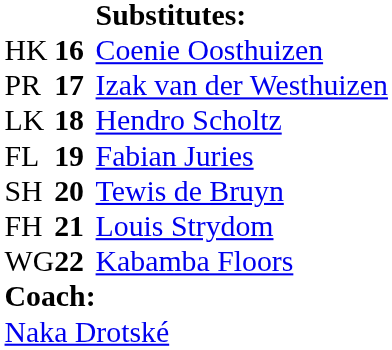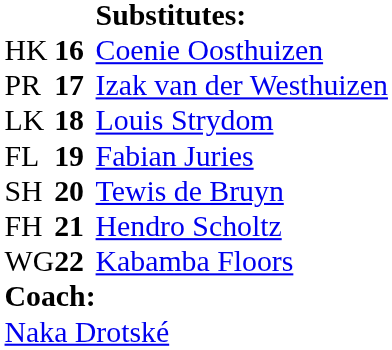 <table cellspacing="0" cellpadding="0" style="font-size:90%; margin:auto;">
 <tr>
 <th width="20"></th>
 <th width="20"></th>
 <td colspan=3><strong>Substitutes:</strong></td>
 </tr>
 <tr>
 <td>HK</td>
 <td><strong>16</strong></td>
 <td><a href='#'>Coenie Oosthuizen</a></td>
 <td></td>
 <td></td>
 </tr>
 <tr>
 <td>PR</td>
 <td><strong>17</strong></td>
 <td><a href='#'>Izak van der Westhuizen</a></td>
 </tr>
 <tr>
 <td>LK</td>
 <td><strong>18</strong></td>
-<td><a href='#'>Hendro Scholtz</a></td>
+<td><a href='#'>Louis Strydom</a></td>
 <td></td>
 <td></td>
 </tr>
 <tr>
 <td>FL</td>
 <td><strong>19</strong></td>
 <td><a href='#'>Fabian Juries</a></td>
 <td></td>
 <td></td>
 <td></td>
 <td></td>
 </tr>
 <tr>
 <td>SH</td>
 <td><strong>20</strong></td>
 <td><a href='#'>Tewis de Bruyn</a></td>
 <td></td>
 <td></td>
 </tr>
 <tr>
 <td>FH</td>
 <td><strong>21</strong></td>
-<td><a href='#'>Louis Strydom</a></td>
+<td><a href='#'>Hendro Scholtz</a></td>
 </tr>
 <tr>
 <td>WG</td>
 <td><strong>22</strong></td>
 <td><a href='#'>Kabamba Floors</a></td>
 <td></td>
 <td></td>
 </tr>
 <tr>
 <td colspan="3"><strong>Coach:</strong></td>
 </tr>
 <tr>
 <td colspan="4"> <a href='#'>Naka Drotské</a></td>
 </tr>
 </table>
